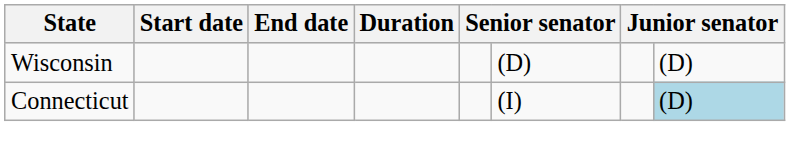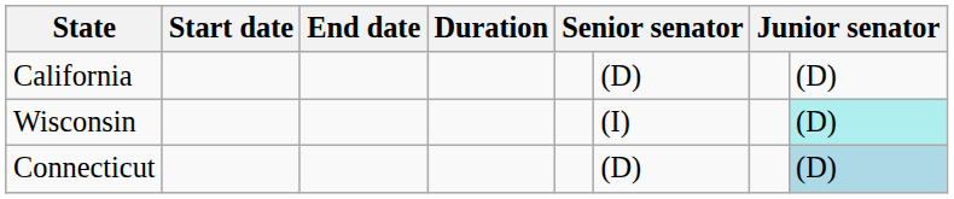 <table class="wikitable sortable" style="margin-left: auto; margin-right: auto; border: none;">
 <tr>
 <th>State</th>
 <th>Start date</th>
 <th>End date</th>
 <th>Duration</th>
 <th colspan=2>Senior senator</th>
 <th colspan=2>Junior senator</th>
 </tr>
 <tr>
-<td>Wisconsin</td>
+<td>California</td>
 <td></td>
 <td></td>
 <td></td>
 <td></td>
 <td> (D)</td>
 <td></td>
 <td> (D)</td>
 </tr>
 <tr>
-<td>Connecticut</td>
+<td>Wisconsin</td>
 <td></td>
 <td></td>
 <td></td>
 <td></td>
 <td> (I)</td>
 <td></td>
+<td style="background: paleturquoise;"> (D)</td>
+</tr>
+<tr>
+<td>Connecticut</td>
+<td></td>
+<td></td>
+<td></td>
+<td></td>
+<td> (D)</td>
+<td></td>
 <td style="background: lightblue;"> (D)</td>
 </tr>
 </table>
